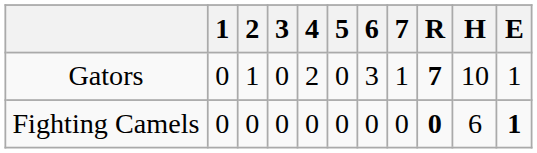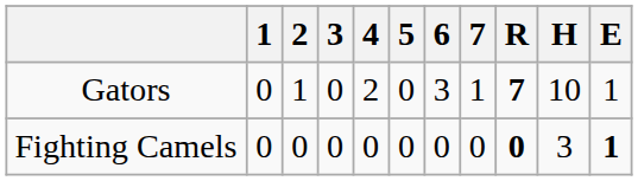 <table align = right border="2" cellpadding="4" cellspacing="0" style="margin: 1em 1em 1em 1em; background: #F9F9F9; border: 1px #aaa solid; border-collapse: collapse;">
 <tr align=center style="background: #F2F2F2;">
 <th></th>
 <th>1</th>
 <th>2</th>
 <th>3</th>
 <th>4</th>
 <th>5</th>
 <th>6</th>
 <th>7</th>
 <th>R</th>
 <th>H</th>
 <th>E</th>
 </tr>
 <tr align=center>
 <td>Gators</td>
 <td>0</td>
 <td>1</td>
 <td>0</td>
 <td>2</td>
 <td>0</td>
 <td>3</td>
 <td>1</td>
 <td><strong>7</strong></td>
 <td>10</td>
 <td>1</td>
 </tr>
 <tr align=center>
 <td>Fighting Camels</td>
 <td>0</td>
 <td>0</td>
 <td>0</td>
 <td>0</td>
 <td>0</td>
 <td>0</td>
 <td>0</td>
 <td><strong>0</strong></td>
-<td>6</td>
+<td>3</td>
 <td><strong>1</strong></td>
 </tr>
 </table>
